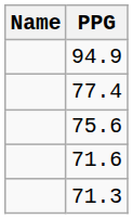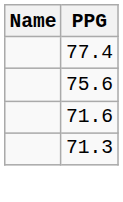 <table class=wikitable>
 <tr>
 <th>Name</th>
 <th>PPG</th>
-</tr>
-<tr>
-<td></td>
-<td align=center>94.9</td>
 </tr>
 <tr>
 <td></td>
 <td align=center>77.4</td>
 </tr>
 <tr>
 <td></td>
 <td align=center>75.6</td>
 </tr>
 <tr>
 <td></td>
 <td align=center>71.6</td>
 </tr>
 <tr>
 <td></td>
 <td align=center>71.3</td>
 </tr>
 </table>
